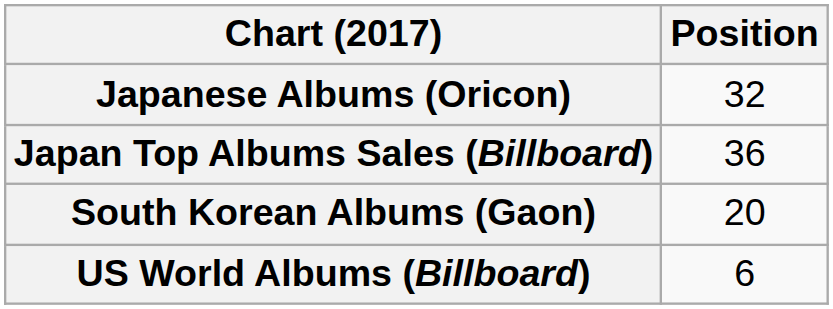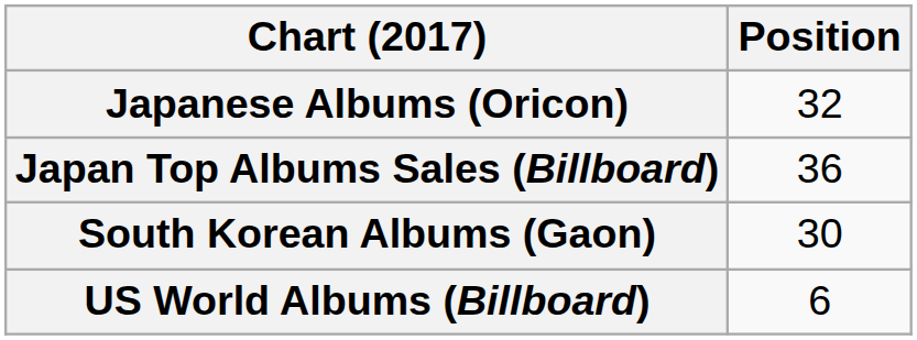 <table class="wikitable sortable plainrowheaders" style="text-align:center">
 <tr>
 <th scope="col">Chart (2017)</th>
 <th scope="col">Position</th>
 </tr>
 <tr>
 <th scope="row">Japanese Albums (Oricon)</th>
 <td>32</td>
 </tr>
 <tr>
 <th scope="row">Japan Top Albums Sales (<em>Billboard</em>)</th>
 <td>36</td>
 </tr>
 <tr>
 <th scope="row">South Korean Albums (Gaon)</th>
-<td>20</td>
+<td>30</td>
 </tr>
 <tr>
 <th scope="row">US World Albums (<em>Billboard</em>)</th>
 <td>6</td>
 </tr>
 </table>
